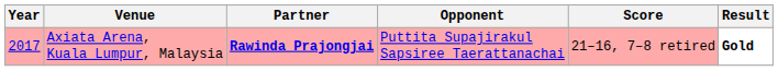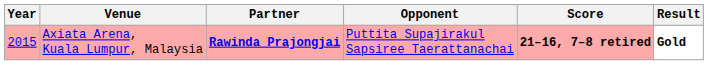 <table class="sortable wikitable" style="font-size: 90%;">
 <tr>
 <th>Year</th>
 <th>Venue</th>
 <th>Partner</th>
 <th>Opponent</th>
 <th>Score</th>
 <th>Result</th>
 </tr>
 <tr style="background:#FFAAAA">
-<td align="center"><a href='#'>2017</a></td>
+<td align="center"><a href='#'>2015</a></td>
 <td align="left"><a href='#'>Axiata Arena</a>,<br><a href='#'>Kuala Lumpur</a>, Malaysia</td>
 <td align="left"><strong> <a href='#'>Rawinda Prajongjai</a></strong></td>
 <td align="left"> <a href='#'>Puttita Supajirakul</a><br> <a href='#'>Sapsiree Taerattanachai</a></td>
-<td align="left">21–16, 7–8 retired</td>
+<td align="left"><strong>21–16, 7–8 retired</strong></td>
 <td style="text-align:left; background:white"> <strong>Gold</strong></td>
 </tr>
 </table>
